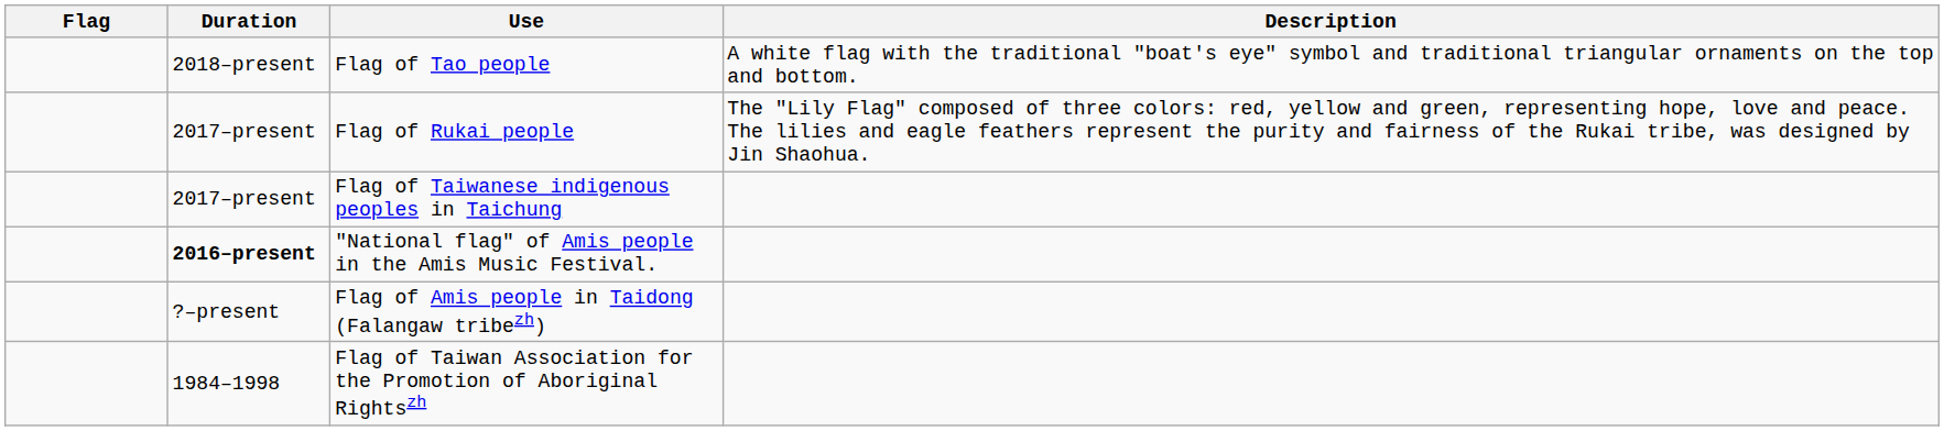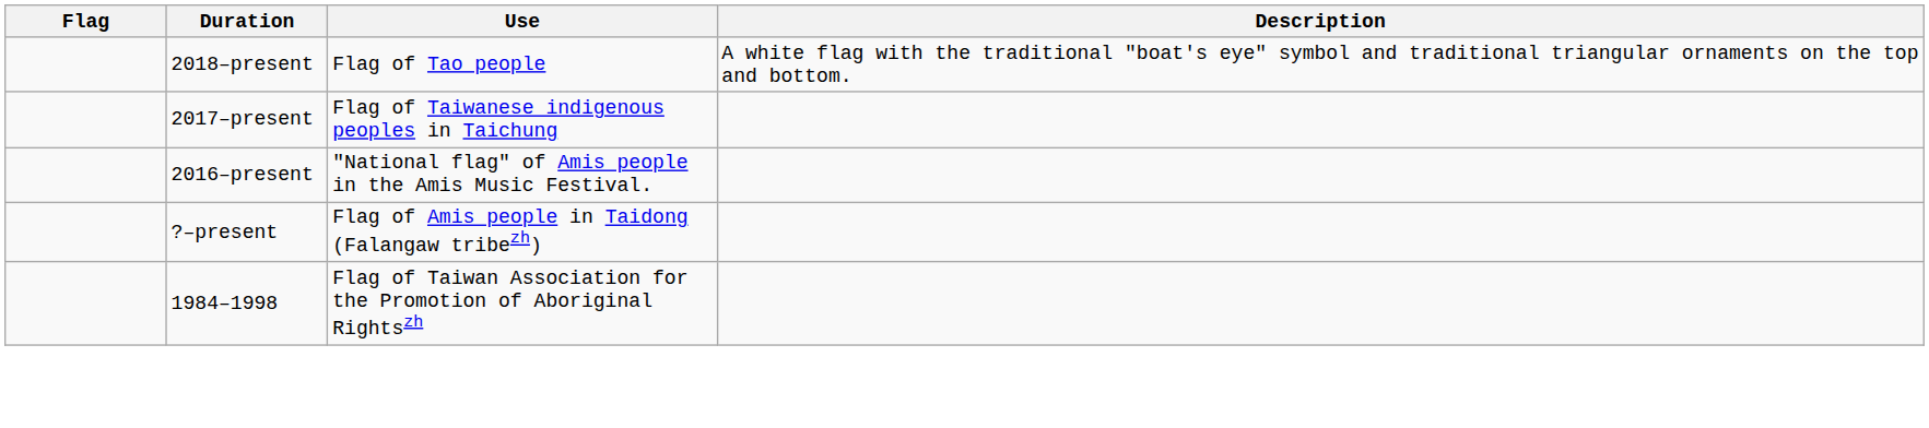 <table class="wikitable" width="100%">
 <tr>
 <th style="width:100px;">Flag</th>
 <th style="width:100px;">Duration</th>
 <th style="width:250px;">Use</th>
 <th style="min-width:250px">Description</th>
 </tr>
 <tr>
 <td></td>
 <td>2018–present</td>
 <td>Flag of <a href='#'>Tao people</a></td>
 <td>A white flag with the traditional "boat's eye" symbol and traditional triangular ornaments on the top and bottom.</td>
 </tr>
 <tr>
 <td></td>
 <td>2017–present</td>
-<td>Flag of <a href='#'>Rukai people</a></td>
-<td>The "Lily Flag" composed of three colors: red, yellow and green, representing hope, love and peace. The lilies and eagle feathers represent the purity and fairness of the Rukai tribe, was designed by Jin Shaohua.</td>
-</tr>
-<tr>
-<td></td>
-<td>2017–present</td>
 <td>Flag of <a href='#'>Taiwanese indigenous peoples</a> in <a href='#'>Taichung</a></td>
 <td></td>
 </tr>
 <tr>
 <td></td>
-<td><strong>2016–present</strong></td>
+<td>2016–present</td>
 <td>"National flag" of <a href='#'>Amis people</a> in the Amis Music Festival.</td>
 <td></td>
 </tr>
 <tr>
 <td></td>
 <td>?–present</td>
 <td>Flag of <a href='#'>Amis people</a> in <a href='#'>Taidong</a> (Falangaw tribe<sup><a href='#'>zh</a></sup>)</td>
 <td></td>
 </tr>
 <tr>
 <td></td>
 <td>1984–1998</td>
 <td>Flag of Taiwan Association for the Promotion of Aboriginal Rights<sup><a href='#'>zh</a></sup></td>
 <td></td>
 </tr>
 </table>
